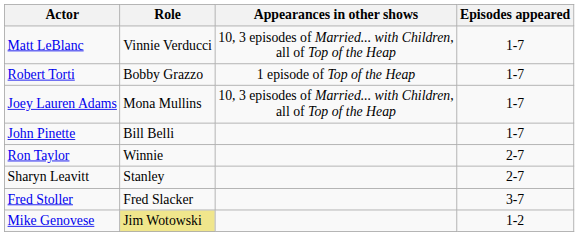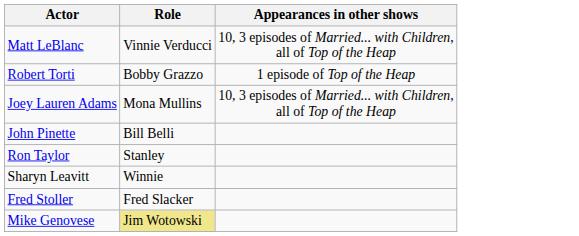 <table class="wikitable sortable">
 <tr>
 <th>Actor</th>
 <th>Role</th>
 <th>Appearances in other shows</th>
-<th>Episodes appeared</th>
 </tr>
 <tr>
 <td><a href='#'>Matt LeBlanc</a></td>
 <td>Vinnie Verducci</td>
 <td rowspan="1" align="center">10, 3 episodes of <em>Married... with Children</em>,<br>all of <em>Top of the Heap</em></td>
-<td rowspan="1" align="center">1-7</td>
 </tr>
 <tr>
 <td><a href='#'>Robert Torti</a></td>
 <td>Bobby Grazzo</td>
 <td rowspan="1" align="center">1 episode of <em>Top of the Heap</em></td>
-<td rowspan="1" align="center">1-7</td>
 </tr>
 <tr>
 <td><a href='#'>Joey Lauren Adams</a></td>
 <td>Mona Mullins</td>
 <td rowspan="1" align="center">10, 3 episodes of <em>Married... with Children</em>,<br>all of <em>Top of the Heap</em></td>
-<td rowspan="1" align="center">1-7</td>
 </tr>
 <tr>
 <td><a href='#'>John Pinette</a></td>
 <td>Bill Belli</td>
 <td></td>
-<td rowspan="1" align="center">1-7</td>
 </tr>
 <tr>
 <td><a href='#'>Ron Taylor</a></td>
-<td>Winnie</td>
+<td>Stanley</td>
 <td></td>
-<td rowspan="1" align="center">2-7</td>
 </tr>
 <tr>
 <td>Sharyn Leavitt</td>
-<td>Stanley</td>
+<td>Winnie</td>
 <td></td>
-<td rowspan="1" align="center">2-7</td>
 </tr>
 <tr>
 <td><a href='#'>Fred Stoller</a></td>
 <td>Fred Slacker</td>
 <td></td>
-<td rowspan="1" align="center">3-7</td>
 </tr>
 <tr>
 <td><a href='#'>Mike Genovese</a></td>
 <td style="background: khaki;">Jim Wotowski</td>
 <td></td>
-<td rowspan="1" align="center">1-2</td>
 </tr>
 </table>
